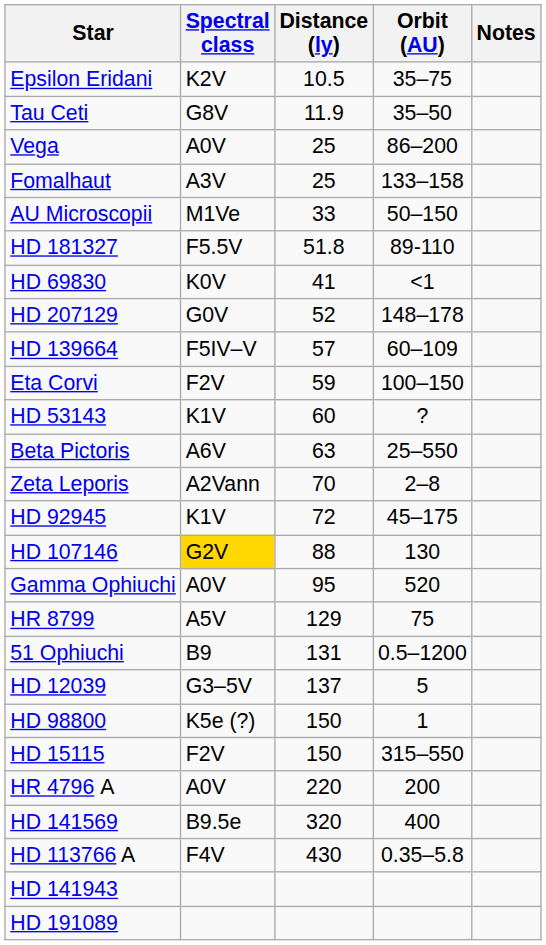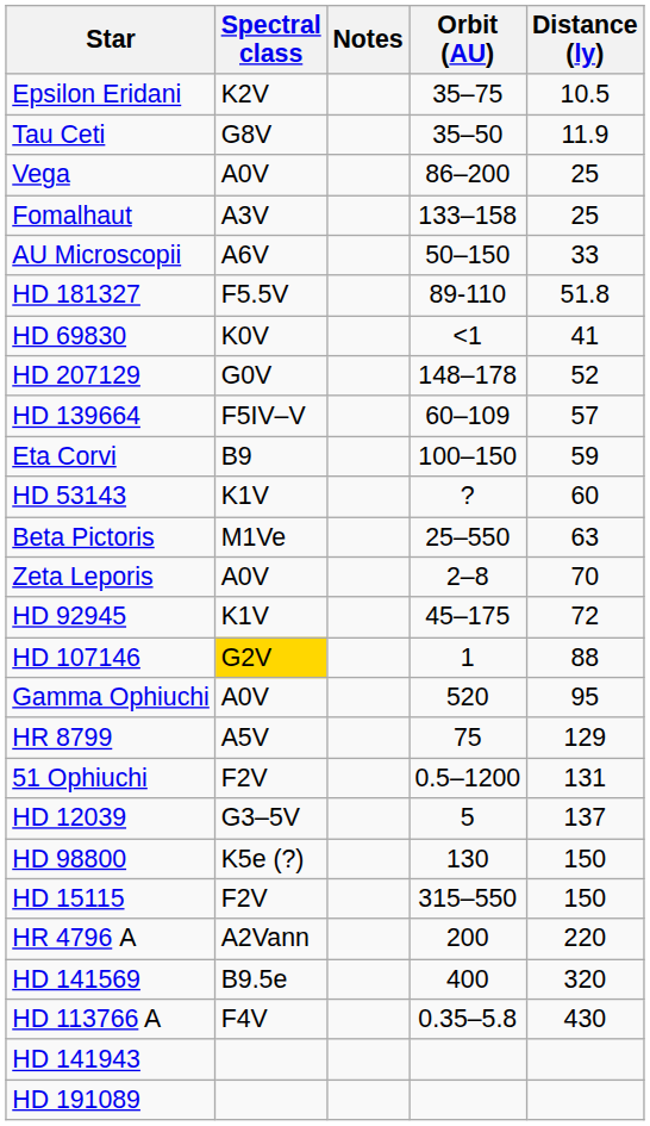 <table class="wikitable" style="margin-left: auto; margin-right: auto;">
 <tr>
 <th>Star</th>
 <th><a href='#'>Spectral<br>class</a></th>
+<th>Notes</th>
+<th>Orbit<br>(<a href='#'>AU</a>)</th>
 <th>Distance<br>(<a href='#'>ly</a>)</th>
-<th>Orbit<br>(<a href='#'>AU</a>)</th>
-<th>Notes</th>
 </tr>
 <tr>
 <td><a href='#'>Epsilon Eridani</a></td>
 <td>K2V</td>
+<td></td>
+<td style="text-align:center;">35–75</td>
 <td style="text-align:center;">10.5</td>
-<td style="text-align:center;">35–75</td>
-<td></td>
 </tr>
 <tr>
 <td><a href='#'>Tau Ceti</a></td>
 <td>G8V</td>
+<td></td>
+<td style="text-align:center;">35–50</td>
 <td style="text-align:center;">11.9</td>
-<td style="text-align:center;">35–50</td>
-<td></td>
 </tr>
 <tr>
 <td><a href='#'>Vega</a></td>
 <td>A0V</td>
+<td></td>
+<td style="text-align:center;">86–200</td>
 <td style="text-align:center;">25</td>
-<td style="text-align:center;">86–200</td>
-<td></td>
 </tr>
 <tr>
 <td><a href='#'>Fomalhaut</a></td>
 <td>A3V</td>
+<td></td>
+<td style="text-align:center;">133–158</td>
 <td style="text-align:center;">25</td>
-<td style="text-align:center;">133–158</td>
-<td></td>
 </tr>
 <tr>
 <td><a href='#'>AU Microscopii</a></td>
-<td>M1Ve</td>
+<td>A6V</td>
+<td></td>
+<td style="text-align:center;">50–150</td>
 <td style="text-align:center;">33</td>
-<td style="text-align:center;">50–150</td>
-<td></td>
 </tr>
 <tr>
 <td><a href='#'>HD 181327</a></td>
 <td>F5.5V</td>
+<td></td>
+<td style="text-align:center;">89-110</td>
 <td style="text-align:center;">51.8</td>
-<td style="text-align:center;">89-110</td>
-<td></td>
 </tr>
 <tr>
 <td><a href='#'>HD 69830</a></td>
 <td>K0V</td>
+<td></td>
+<td style="text-align:center;"><1</td>
 <td style="text-align:center;">41</td>
-<td style="text-align:center;"><1</td>
-<td></td>
 </tr>
 <tr>
 <td><a href='#'>HD 207129</a></td>
 <td>G0V</td>
+<td></td>
+<td style="text-align:center;">148–178</td>
 <td style="text-align:center;">52</td>
-<td style="text-align:center;">148–178</td>
-<td></td>
 </tr>
 <tr>
 <td><a href='#'>HD 139664</a></td>
 <td>F5IV–V</td>
+<td></td>
+<td style="text-align:center;">60–109</td>
 <td style="text-align:center;">57</td>
-<td style="text-align:center;">60–109</td>
-<td></td>
 </tr>
 <tr>
 <td><a href='#'>Eta Corvi</a></td>
-<td>F2V</td>
+<td>B9</td>
+<td></td>
+<td style="text-align:center;">100–150</td>
 <td style="text-align:center;">59</td>
-<td style="text-align:center;">100–150</td>
-<td></td>
 </tr>
 <tr>
 <td><a href='#'>HD 53143</a></td>
 <td>K1V</td>
+<td></td>
+<td style="text-align:center;">?</td>
 <td style="text-align:center;">60</td>
-<td style="text-align:center;">?</td>
-<td></td>
 </tr>
 <tr>
 <td><a href='#'>Beta Pictoris</a></td>
-<td>A6V</td>
+<td>M1Ve</td>
+<td></td>
+<td style="text-align:center;">25–550</td>
 <td style="text-align:center;">63</td>
-<td style="text-align:center;">25–550</td>
-<td></td>
 </tr>
 <tr>
 <td><a href='#'>Zeta Leporis</a></td>
-<td>A2Vann</td>
+<td>A0V</td>
+<td></td>
+<td style="text-align:center;">2–8</td>
 <td style="text-align:center;">70</td>
-<td style="text-align:center;">2–8</td>
-<td></td>
 </tr>
 <tr>
 <td><a href='#'>HD 92945</a></td>
 <td>K1V</td>
+<td></td>
+<td style="text-align:center;">45–175</td>
 <td style="text-align:center;">72</td>
-<td style="text-align:center;">45–175</td>
-<td></td>
 </tr>
 <tr>
 <td><a href='#'>HD 107146</a></td>
 <td style="background: gold;">G2V</td>
+<td></td>
+<td style="text-align:center;">1</td>
 <td style="text-align:center;">88</td>
-<td style="text-align:center;">130</td>
-<td></td>
 </tr>
 <tr>
 <td><a href='#'>Gamma Ophiuchi</a></td>
 <td>A0V</td>
+<td></td>
+<td style="text-align:center;">520</td>
 <td style="text-align:center;">95</td>
-<td style="text-align:center;">520</td>
-<td></td>
 </tr>
 <tr>
 <td><a href='#'>HR 8799</a></td>
 <td>A5V</td>
+<td></td>
+<td style="text-align:center;">75</td>
 <td style="text-align:center;">129</td>
-<td style="text-align:center;">75</td>
-<td></td>
 </tr>
 <tr>
 <td><a href='#'>51 Ophiuchi</a></td>
-<td>B9</td>
+<td>F2V</td>
+<td></td>
+<td style="text-align:center;">0.5–1200</td>
 <td style="text-align:center;">131</td>
-<td style="text-align:center;">0.5–1200</td>
-<td></td>
 </tr>
 <tr>
 <td><a href='#'>HD 12039</a></td>
 <td>G3–5V</td>
+<td></td>
+<td style="text-align:center;">5</td>
 <td style="text-align:center;">137</td>
-<td style="text-align:center;">5</td>
-<td></td>
 </tr>
 <tr>
 <td><a href='#'>HD 98800</a></td>
 <td>K5e (?)</td>
+<td></td>
+<td style="text-align:center;">130</td>
 <td style="text-align:center;">150</td>
-<td style="text-align:center;">1</td>
-<td></td>
 </tr>
 <tr>
 <td><a href='#'>HD 15115</a></td>
 <td>F2V</td>
+<td></td>
+<td style="text-align:center;">315–550</td>
 <td style="text-align:center;">150</td>
-<td style="text-align:center;">315–550</td>
-<td></td>
 </tr>
 <tr>
 <td><a href='#'>HR 4796</a> A</td>
-<td>A0V</td>
+<td>A2Vann</td>
+<td></td>
+<td style="text-align:center;">200</td>
 <td style="text-align:center;">220</td>
-<td style="text-align:center;">200</td>
-<td></td>
 </tr>
 <tr>
 <td><a href='#'>HD 141569</a></td>
 <td>B9.5e</td>
+<td></td>
+<td style="text-align:center;">400</td>
 <td style="text-align:center;">320</td>
-<td style="text-align:center;">400</td>
-<td></td>
 </tr>
 <tr>
 <td><a href='#'>HD 113766</a> A</td>
 <td>F4V</td>
+<td></td>
+<td style="text-align:center;">0.35–5.8</td>
 <td style="text-align:center;">430</td>
-<td style="text-align:center;">0.35–5.8</td>
-<td></td>
 </tr>
 <tr>
 <td><a href='#'>HD 141943</a></td>
 <td></td>
+<td></td>
 <td style="text-align:center;"></td>
 <td style="text-align:center;"></td>
-<td></td>
 </tr>
 <tr>
 <td><a href='#'>HD 191089</a></td>
 <td></td>
+<td></td>
 <td style="text-align:center;"></td>
 <td style="text-align:center;"></td>
-<td></td>
 </tr>
 </table>
